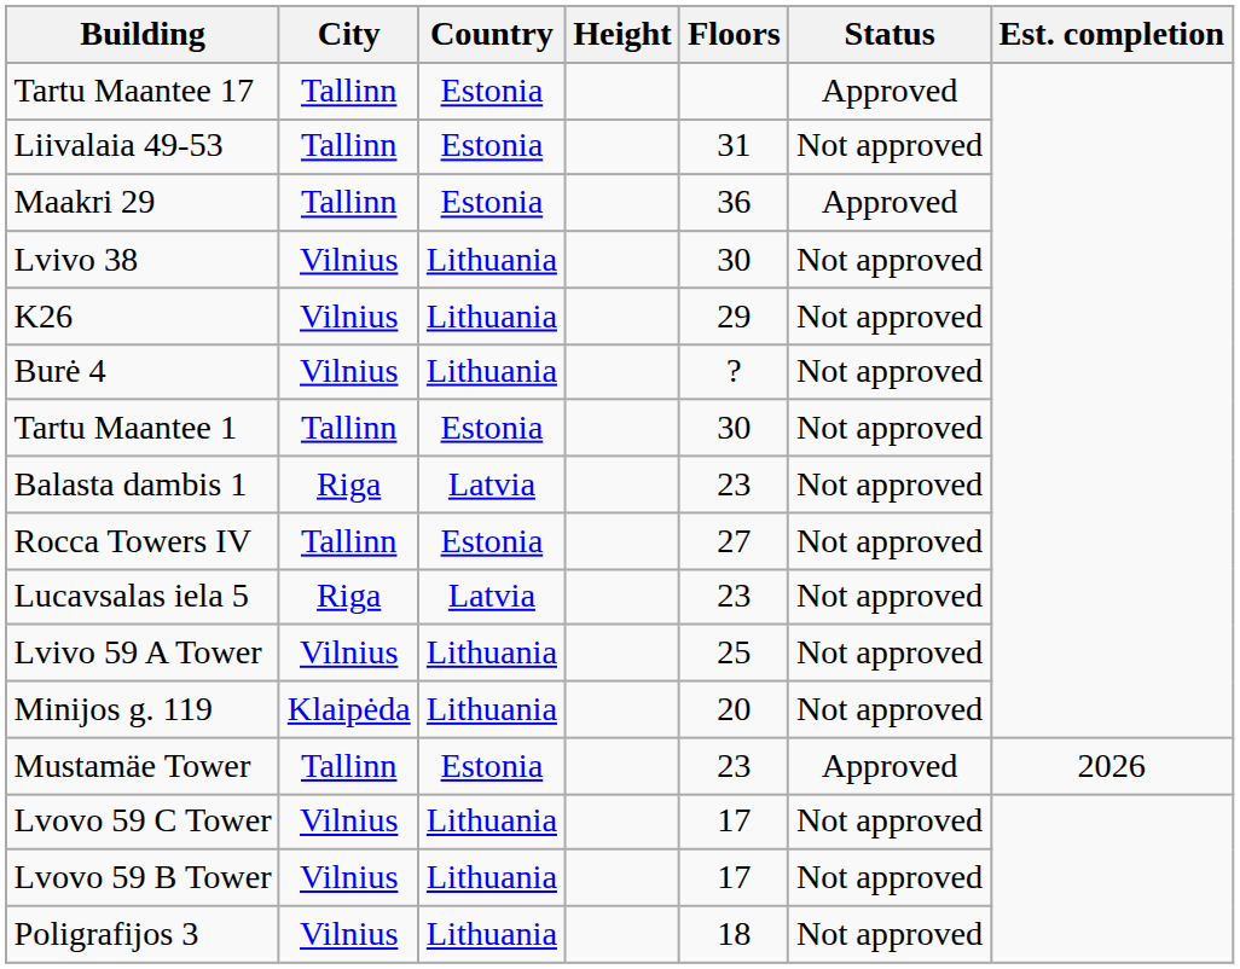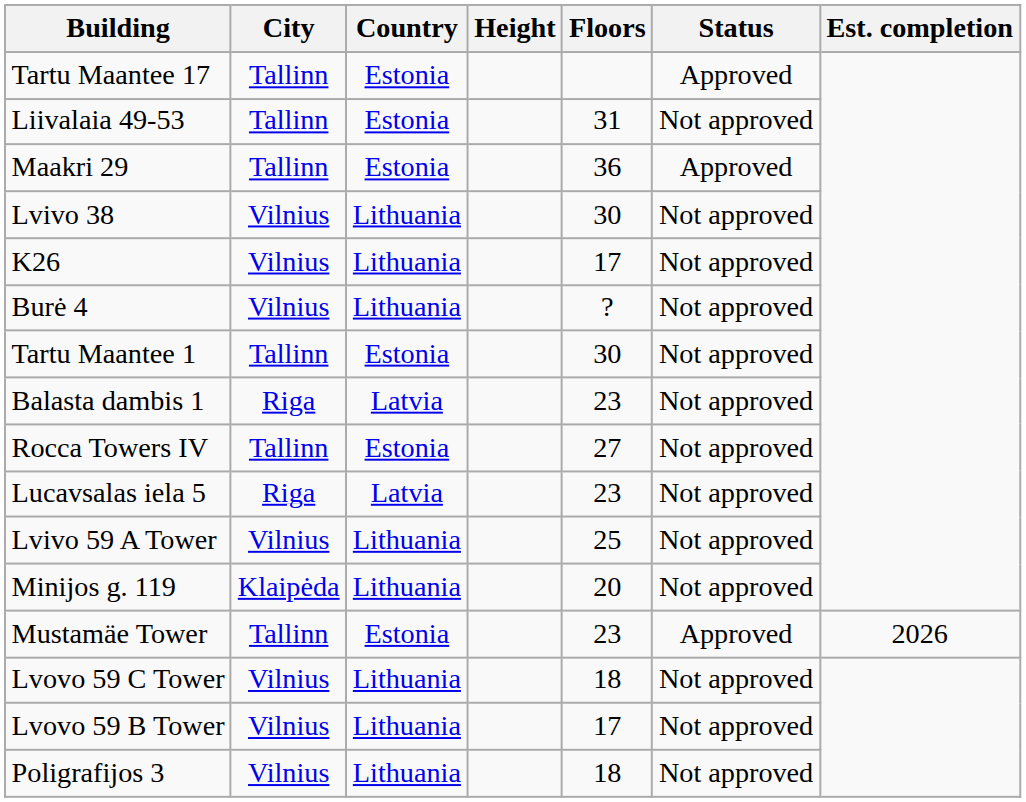 <table style="font-size: 90%; text-align: center;" class="wikitable sortable">
 <tr>
 <th>Building</th>
 <th>City</th>
 <th>Country</th>
 <th>Height</th>
 <th>Floors</th>
 <th>Status</th>
 <th>Est. completion</th>
 </tr>
 <tr>
 <td align=left>Tartu Maantee 17</td>
 <td><a href='#'>Tallinn</a></td>
 <td><a href='#'>Estonia</a></td>
 <td></td>
 <td></td>
 <td>Approved</td>
 </tr>
 <tr>
 <td align=left>Liivalaia 49-53</td>
 <td><a href='#'>Tallinn</a></td>
 <td><a href='#'>Estonia</a></td>
 <td></td>
 <td>31</td>
 <td>Not approved</td>
 </tr>
 <tr>
 <td align=left>Maakri 29</td>
 <td><a href='#'>Tallinn</a></td>
 <td><a href='#'>Estonia</a></td>
 <td></td>
 <td>36</td>
 <td>Approved</td>
 </tr>
 <tr>
 <td align=left>Lvivo 38</td>
 <td><a href='#'>Vilnius</a></td>
 <td><a href='#'>Lithuania</a></td>
 <td></td>
 <td>30</td>
 <td>Not approved</td>
 </tr>
 <tr>
 <td align=left>K26</td>
 <td><a href='#'>Vilnius</a></td>
 <td><a href='#'>Lithuania</a></td>
 <td></td>
-<td>29</td>
+<td>17</td>
 <td>Not approved</td>
 </tr>
 <tr>
 <td align=left>Burė 4</td>
 <td><a href='#'>Vilnius</a></td>
 <td><a href='#'>Lithuania</a></td>
 <td></td>
 <td>?</td>
 <td>Not approved</td>
 </tr>
 <tr>
 <td align=left>Tartu Maantee 1</td>
 <td><a href='#'>Tallinn</a></td>
 <td><a href='#'>Estonia</a></td>
 <td></td>
 <td>30</td>
 <td>Not approved</td>
 </tr>
 <tr>
 <td align=left>Balasta dambis 1</td>
 <td><a href='#'>Riga</a></td>
 <td><a href='#'>Latvia</a></td>
 <td></td>
 <td>23</td>
 <td>Not approved</td>
 </tr>
 <tr>
 <td align=left>Rocca Towers IV</td>
 <td><a href='#'>Tallinn</a></td>
 <td><a href='#'>Estonia</a></td>
 <td></td>
 <td>27</td>
 <td>Not approved</td>
 </tr>
 <tr>
 <td align=left>Lucavsalas iela 5</td>
 <td><a href='#'>Riga</a></td>
 <td><a href='#'>Latvia</a></td>
 <td></td>
 <td>23</td>
 <td>Not approved</td>
 </tr>
 <tr>
 <td align=left>Lvivo 59 A Tower</td>
 <td><a href='#'>Vilnius</a></td>
 <td><a href='#'>Lithuania</a></td>
 <td></td>
 <td>25</td>
 <td>Not approved</td>
 </tr>
 <tr>
 <td align=left>Minijos g. 119</td>
 <td><a href='#'>Klaipėda</a></td>
 <td><a href='#'>Lithuania</a></td>
 <td></td>
 <td>20</td>
 <td>Not approved</td>
 </tr>
 <tr>
 <td align=left>Mustamäe Tower</td>
 <td><a href='#'>Tallinn</a></td>
 <td><a href='#'>Estonia</a></td>
 <td></td>
 <td>23</td>
 <td>Approved</td>
 <td>2026</td>
 </tr>
 <tr>
 <td align=left>Lvovo 59 C Tower</td>
 <td><a href='#'>Vilnius</a></td>
 <td><a href='#'>Lithuania</a></td>
 <td></td>
-<td>17</td>
+<td>18</td>
 <td>Not approved</td>
 </tr>
 <tr>
 <td align=left>Lvovo 59 B Tower</td>
 <td><a href='#'>Vilnius</a></td>
 <td><a href='#'>Lithuania</a></td>
 <td></td>
 <td>17</td>
 <td>Not approved</td>
 </tr>
 <tr>
 <td align=left>Poligrafijos 3</td>
 <td><a href='#'>Vilnius</a></td>
 <td><a href='#'>Lithuania</a></td>
 <td></td>
 <td>18</td>
 <td>Not approved</td>
 </tr>
 </table>
